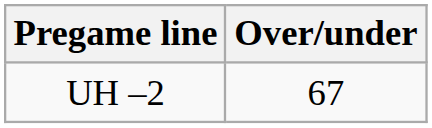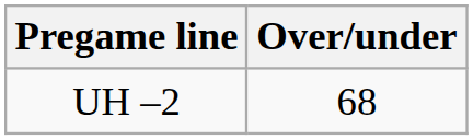 <table class="wikitable">
 <tr align="center">
 <th style=>Pregame line</th>
 <th style=>Over/under</th>
 </tr>
 <tr align="center">
 <td>UH –2</td>
-<td>67</td>
+<td>68</td>
 </tr>
 </table>
